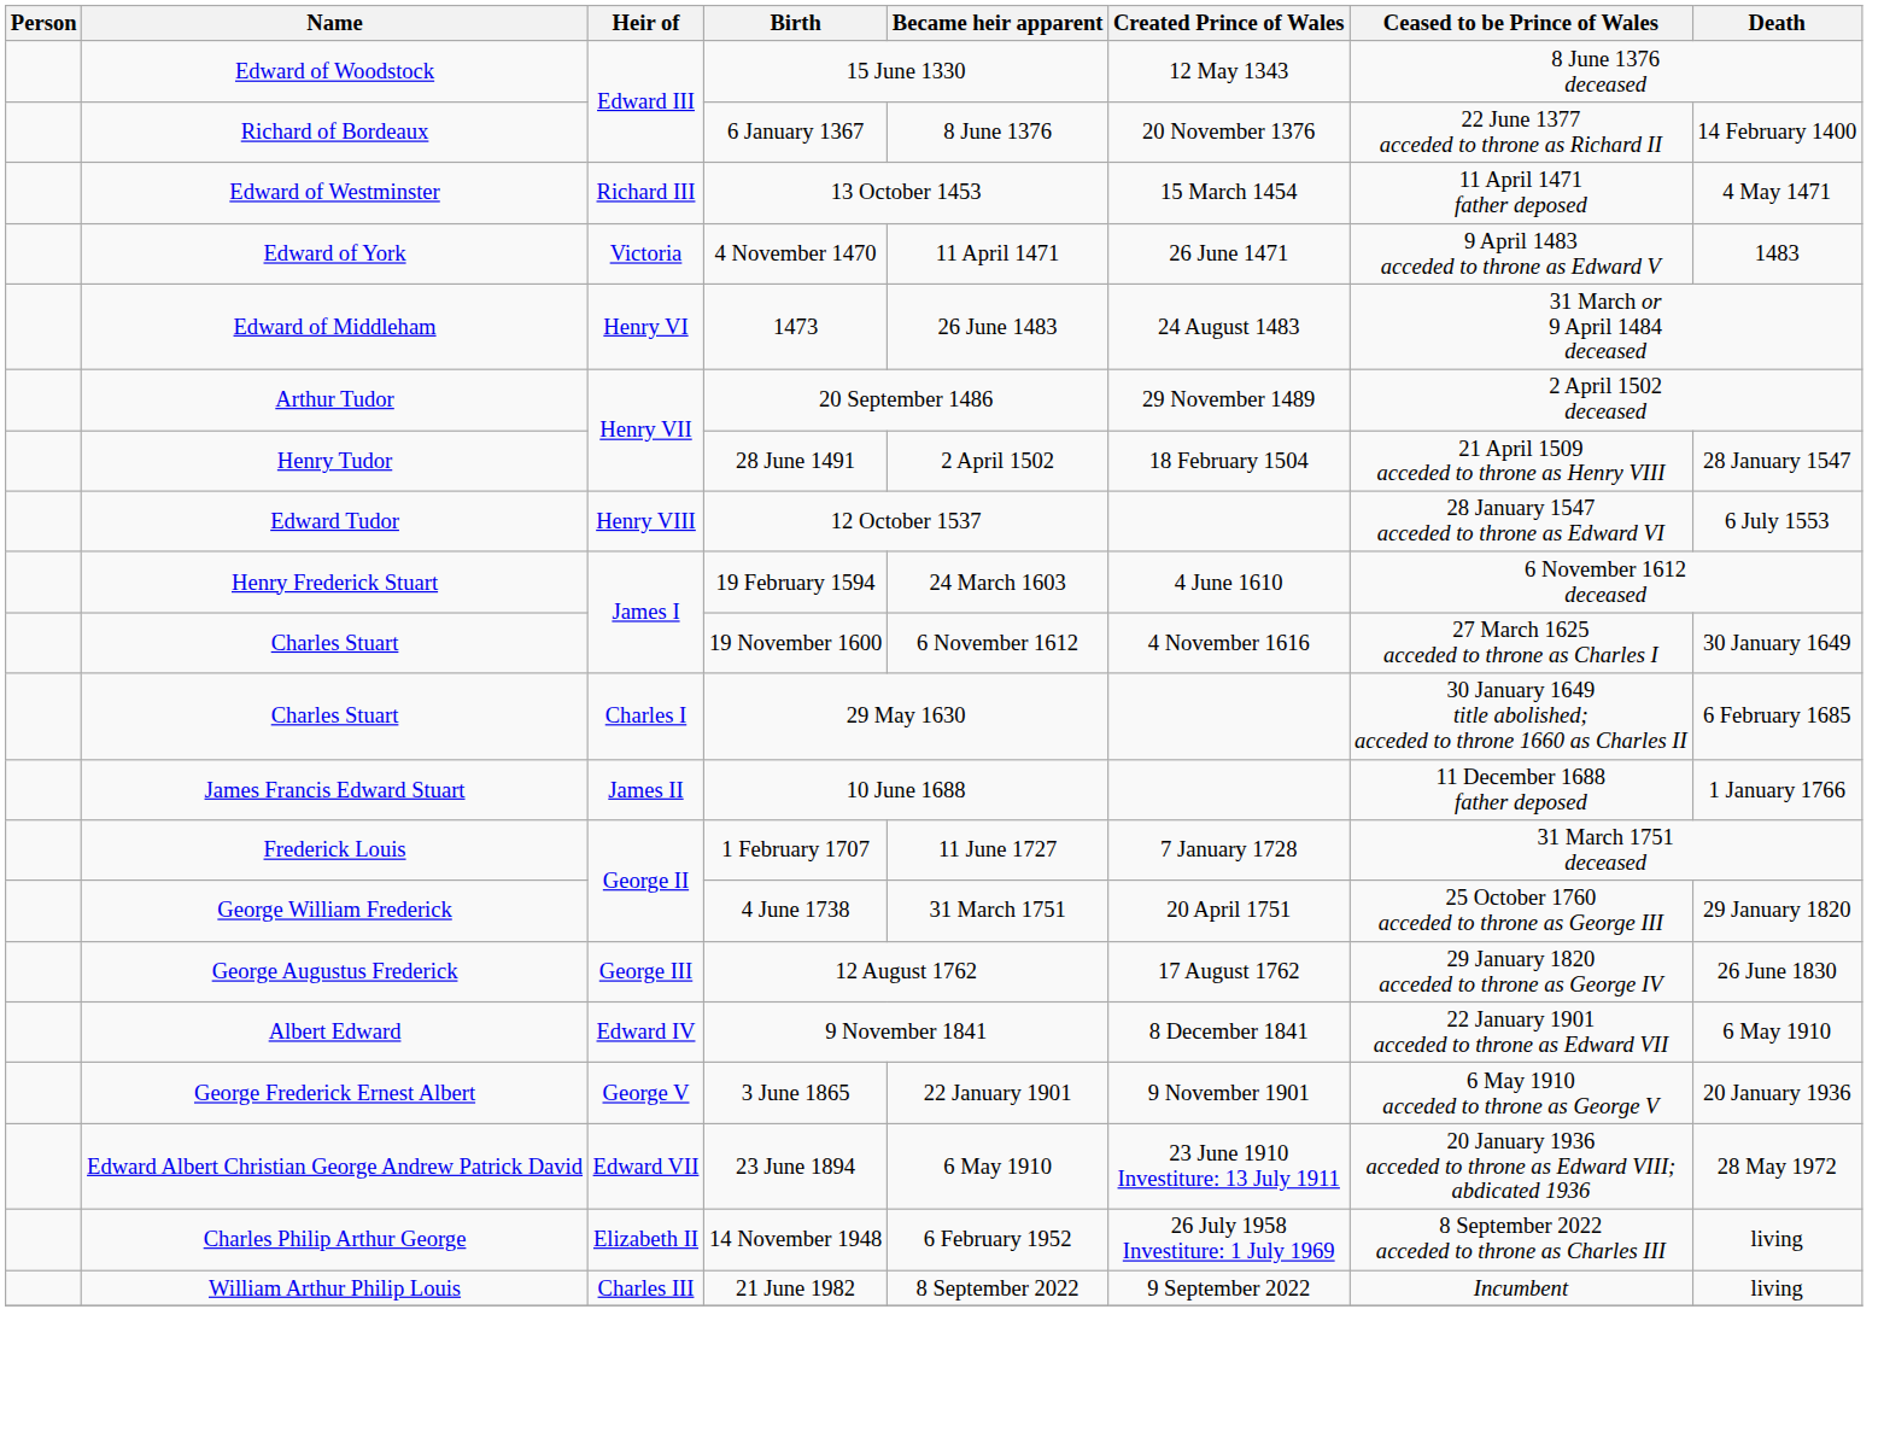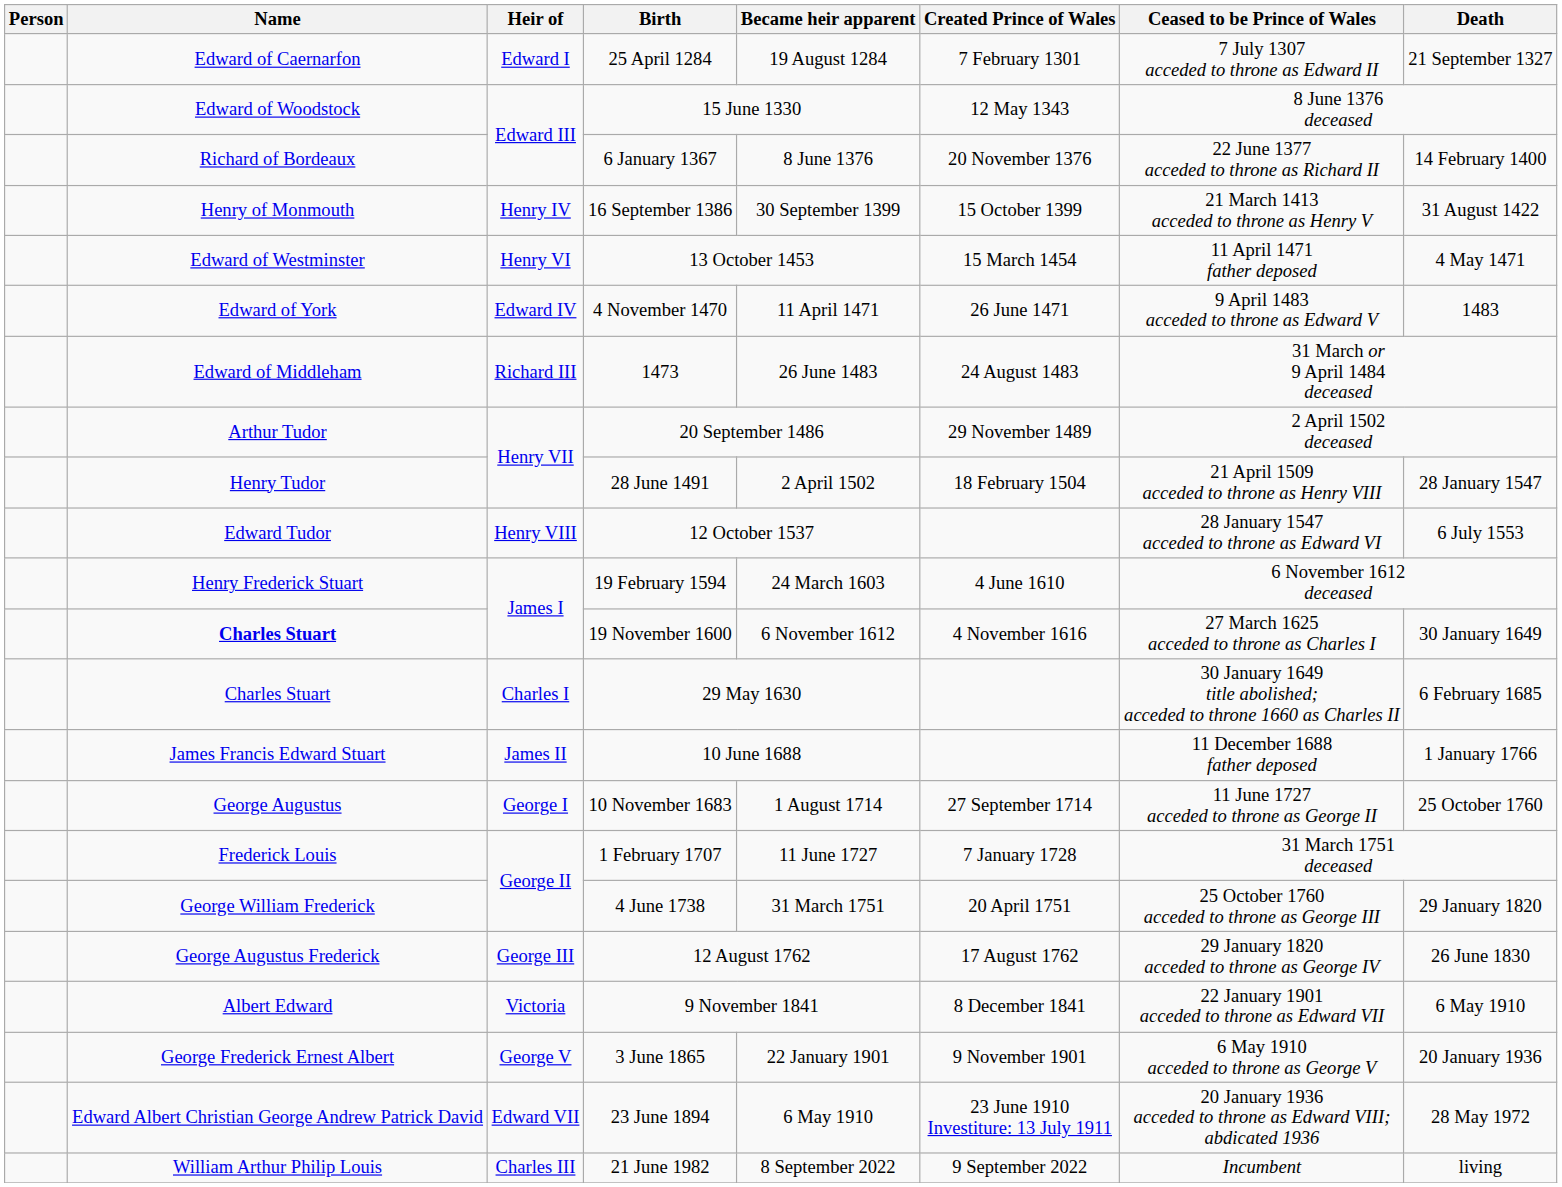 <table class="wikitable" style="text-align:center">
 <tr>
 <th>Person</th>
 <th>Name</th>
 <th>Heir of</th>
 <th>Birth</th>
 <th>Became heir apparent</th>
 <th>Created Prince of Wales</th>
 <th>Ceased to be Prince of Wales</th>
 <th>Death</th>
+</tr>
+<tr>
+<td></td>
+<td><a href='#'>Edward of Caernarfon</a></td>
+<td><a href='#'>Edward I</a></td>
+<td>25 April 1284</td>
+<td>19 August 1284</td>
+<td>7 February 1301</td>
+<td>7 July 1307<br><em>acceded to throne as Edward II</em></td>
+<td>21 September 1327</td>
 </tr>
 <tr>
 <td></td>
 <td><a href='#'>Edward of Woodstock</a></td>
 <td rowspan="2"><a href='#'>Edward III</a></td>
 <td colspan="2">15 June 1330</td>
 <td>12 May 1343</td>
 <td colspan="2">8 June 1376<br><em>deceased</em></td>
 </tr>
 <tr>
 <td></td>
 <td><a href='#'>Richard of Bordeaux</a></td>
 <td>6 January 1367</td>
 <td>8 June 1376</td>
 <td>20 November 1376</td>
 <td>22 June 1377<br><em>acceded to throne as Richard II</em></td>
 <td>14 February 1400</td>
 </tr>
 <tr>
 <td></td>
+<td><a href='#'>Henry of Monmouth</a></td>
+<td><a href='#'>Henry IV</a></td>
+<td>16 September 1386</td>
+<td>30 September 1399</td>
+<td>15 October 1399</td>
+<td>21 March 1413<br><em>acceded to throne as Henry V</em></td>
+<td>31 August 1422</td>
+</tr>
+<tr>
+<td></td>
 <td><a href='#'>Edward of Westminster</a></td>
-<td><a href='#'>Richard III</a></td>
+<td><a href='#'>Henry VI</a></td>
 <td colspan="2">13 October 1453</td>
 <td>15 March 1454</td>
 <td>11 April 1471<br><em>father deposed</em></td>
 <td>4 May 1471</td>
 </tr>
 <tr>
 <td></td>
 <td><a href='#'>Edward of York</a></td>
-<td><a href='#'>Victoria</a></td>
+<td><a href='#'>Edward IV</a></td>
 <td>4 November 1470</td>
 <td>11 April 1471</td>
 <td>26 June 1471</td>
 <td>9 April 1483<br><em>acceded to throne as Edward V</em></td>
 <td>1483</td>
 </tr>
 <tr>
 <td></td>
 <td><a href='#'>Edward of Middleham</a></td>
-<td><a href='#'>Henry VI</a></td>
+<td><a href='#'>Richard III</a></td>
 <td>1473</td>
 <td>26 June 1483</td>
 <td>24 August 1483</td>
 <td colspan="2">31 March <em>or</em><br>9 April 1484<br><em>deceased</em></td>
 </tr>
 <tr>
 <td></td>
 <td><a href='#'>Arthur Tudor</a></td>
 <td rowspan="2"><a href='#'>Henry VII</a></td>
 <td colspan="2">20 September 1486</td>
 <td>29 November 1489</td>
 <td colspan="2">2 April 1502<br><em>deceased</em></td>
 </tr>
 <tr>
 <td></td>
 <td><a href='#'>Henry Tudor</a></td>
 <td>28 June 1491</td>
 <td>2 April 1502</td>
 <td>18 February 1504</td>
 <td>21 April 1509<br><em>acceded to throne as Henry VIII</em></td>
 <td>28 January 1547</td>
 </tr>
 <tr>
 <td></td>
 <td><a href='#'>Edward Tudor</a></td>
 <td><a href='#'>Henry VIII</a></td>
 <td colspan="2">12 October 1537</td>
 <td></td>
 <td>28 January 1547<br><em>acceded to throne as Edward VI</em></td>
 <td>6 July 1553</td>
 </tr>
 <tr>
 <td></td>
 <td><a href='#'>Henry Frederick Stuart</a></td>
 <td rowspan="2"><a href='#'>James I</a></td>
 <td>19 February 1594</td>
 <td>24 March 1603</td>
 <td>4 June 1610</td>
 <td colspan="2">6 November 1612<br><em>deceased</em></td>
 </tr>
 <tr>
 <td></td>
-<td><a href='#'>Charles Stuart</a></td>
+<td><strong><a href='#'>Charles Stuart</a></strong></td>
 <td>19 November 1600</td>
 <td>6 November 1612</td>
 <td>4 November 1616</td>
 <td>27 March 1625<br><em>acceded to throne as Charles I</em></td>
 <td>30 January 1649</td>
 </tr>
 <tr>
 <td></td>
 <td><a href='#'>Charles Stuart</a></td>
 <td><a href='#'>Charles I</a></td>
 <td colspan="2">29 May 1630</td>
 <td></td>
 <td>30 January 1649<br><em>title abolished;<br> acceded to throne 1660 as Charles II</em></td>
 <td>6 February 1685</td>
 </tr>
 <tr>
 <td></td>
 <td><a href='#'>James Francis Edward Stuart</a></td>
 <td><a href='#'>James II</a></td>
 <td colspan="2">10 June 1688</td>
 <td></td>
 <td>11 December 1688<br><em>father deposed</em></td>
 <td>1 January 1766</td>
+</tr>
+<tr>
+<td></td>
+<td><a href='#'>George Augustus</a></td>
+<td><a href='#'>George I</a></td>
+<td>10 November 1683</td>
+<td>1 August 1714</td>
+<td>27 September 1714</td>
+<td>11 June 1727<br><em>acceded to throne as George II</em></td>
+<td>25 October 1760</td>
 </tr>
 <tr>
 <td></td>
 <td><a href='#'>Frederick Louis</a></td>
 <td rowspan="2"><a href='#'>George II</a></td>
 <td>1 February 1707</td>
 <td>11 June 1727</td>
 <td>7 January 1728</td>
 <td colspan="2">31 March 1751<br><em>deceased</em></td>
 </tr>
 <tr>
 <td></td>
 <td><a href='#'>George William Frederick</a></td>
 <td>4 June 1738</td>
 <td>31 March 1751</td>
 <td>20 April 1751</td>
 <td>25 October 1760<br><em>acceded to throne as George III</em></td>
 <td>29 January 1820</td>
 </tr>
 <tr>
 <td></td>
 <td><a href='#'>George Augustus Frederick</a></td>
 <td><a href='#'>George III</a></td>
 <td colspan="2">12 August 1762</td>
 <td>17 August 1762</td>
 <td>29 January 1820<br><em>acceded to throne as George IV</em></td>
 <td>26 June 1830</td>
 </tr>
 <tr>
 <td></td>
 <td><a href='#'>Albert Edward</a></td>
-<td><a href='#'>Edward IV</a></td>
+<td><a href='#'>Victoria</a></td>
 <td colspan="2">9 November 1841</td>
 <td>8 December 1841</td>
 <td>22 January 1901<br><em>acceded to throne as Edward VII</em></td>
 <td>6 May 1910</td>
 </tr>
 <tr>
 <td></td>
 <td><a href='#'>George Frederick Ernest Albert</a></td>
 <td><a href='#'>George V</a></td>
 <td>3 June 1865</td>
 <td>22 January 1901</td>
 <td>9 November 1901</td>
 <td>6 May 1910<br><em>acceded to throne as George V</em></td>
 <td>20 January 1936</td>
 </tr>
 <tr>
 <td></td>
 <td><a href='#'>Edward Albert Christian George Andrew Patrick David</a></td>
 <td><a href='#'>Edward VII</a></td>
 <td>23 June 1894</td>
 <td>6 May 1910</td>
 <td>23 June 1910<br><a href='#'>Investiture: 13 July 1911</a></td>
 <td>20 January 1936<br><em>acceded to throne as Edward VIII;<br>abdicated 1936</em></td>
 <td>28 May 1972</td>
 </tr>
 <tr>
 <td></td>
-<td><a href='#'>Charles Philip Arthur George</a></td>
-<td><a href='#'>Elizabeth II</a></td>
-<td>14 November 1948</td>
-<td>6 February 1952</td>
-<td>26 July 1958<br><a href='#'>Investiture: 1 July 1969</a></td>
-<td>8 September 2022<br><em>acceded to throne as Charles III</em></td>
-<td>living</td>
-</tr>
-<tr>
-<td></td>
 <td><a href='#'>William Arthur Philip Louis</a></td>
 <td><a href='#'>Charles III</a></td>
 <td>21 June 1982</td>
 <td>8 September 2022</td>
 <td>9 September 2022</td>
 <td><em>Incumbent</em></td>
 <td>living</td>
 </tr>
 <tr>
 </tr>
 </table>
